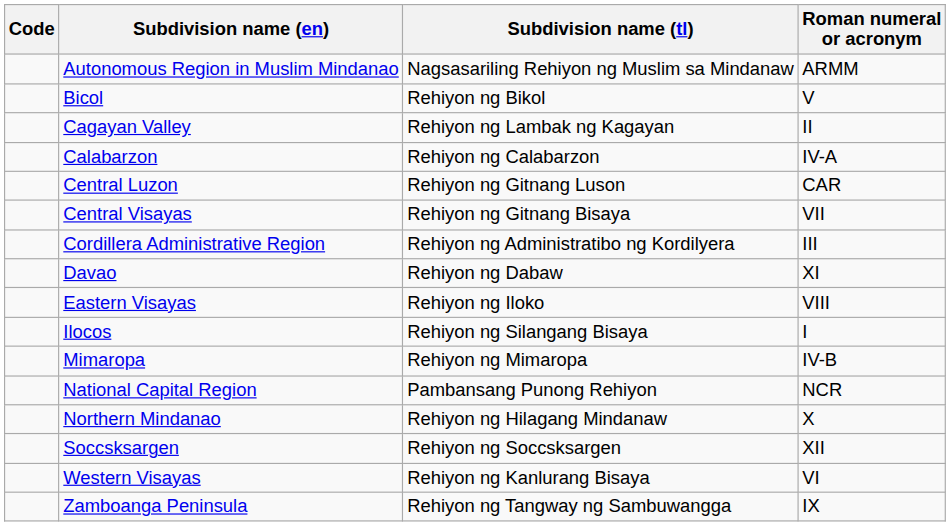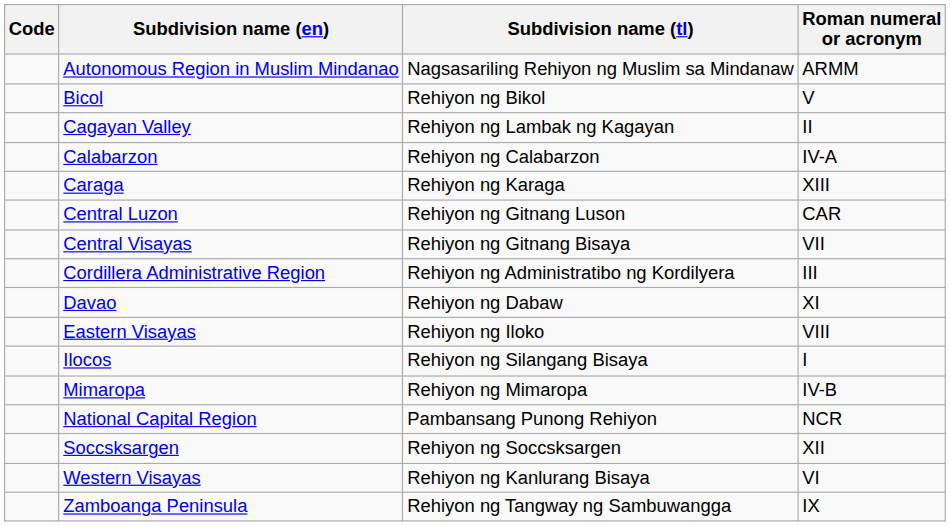 <table class="wikitable sortable">
 <tr>
 <th>Code</th>
 <th>Subdivision name (<a href='#'>en</a>)</th>
 <th>Subdivision name (<a href='#'>tl</a>)</th>
 <th class=unsortable>Roman numeral<br>or acronym</th>
 </tr>
 <tr>
 <td></td>
 <td><a href='#'>Autonomous Region in Muslim Mindanao</a></td>
 <td>Nagsasariling Rehiyon ng Muslim sa Mindanaw</td>
 <td>ARMM</td>
 </tr>
 <tr>
 <td></td>
 <td><a href='#'>Bicol</a></td>
 <td>Rehiyon ng Bikol</td>
 <td>V</td>
 </tr>
 <tr>
 <td></td>
 <td><a href='#'>Cagayan Valley</a></td>
 <td>Rehiyon ng Lambak ng Kagayan</td>
 <td>II</td>
 </tr>
 <tr>
 <td></td>
 <td><a href='#'>Calabarzon</a></td>
 <td>Rehiyon ng Calabarzon</td>
 <td>IV-A</td>
+</tr>
+<tr>
+<td></td>
+<td><a href='#'>Caraga</a></td>
+<td>Rehiyon ng Karaga</td>
+<td>XIII</td>
 </tr>
 <tr>
 <td></td>
 <td><a href='#'>Central Luzon</a></td>
 <td>Rehiyon ng Gitnang Luson</td>
 <td>CAR</td>
 </tr>
 <tr>
 <td></td>
 <td><a href='#'>Central Visayas</a></td>
 <td>Rehiyon ng Gitnang Bisaya</td>
 <td>VII</td>
 </tr>
 <tr>
 <td></td>
 <td><a href='#'>Cordillera Administrative Region</a></td>
 <td>Rehiyon ng Administratibo ng Kordilyera</td>
 <td>III</td>
 </tr>
 <tr>
 <td></td>
 <td><a href='#'>Davao</a></td>
 <td>Rehiyon ng Dabaw</td>
 <td>XI</td>
 </tr>
 <tr>
 <td></td>
 <td><a href='#'>Eastern Visayas</a></td>
 <td>Rehiyon ng Iloko</td>
 <td>VIII</td>
 </tr>
 <tr>
 <td></td>
 <td><a href='#'>Ilocos</a></td>
 <td>Rehiyon ng Silangang Bisaya</td>
 <td>I</td>
 </tr>
 <tr>
 <td></td>
 <td><a href='#'>Mimaropa</a></td>
 <td>Rehiyon ng Mimaropa</td>
 <td>IV-B</td>
 </tr>
 <tr>
 <td></td>
 <td><a href='#'>National Capital Region</a></td>
 <td>Pambansang Punong Rehiyon</td>
 <td>NCR</td>
 </tr>
 <tr>
 <td></td>
-<td><a href='#'>Northern Mindanao</a></td>
-<td>Rehiyon ng Hilagang Mindanaw</td>
-<td>X</td>
-</tr>
-<tr>
-<td></td>
 <td><a href='#'>Soccsksargen</a></td>
 <td>Rehiyon ng Soccsksargen</td>
 <td>XII</td>
 </tr>
 <tr>
 <td></td>
 <td><a href='#'>Western Visayas</a></td>
 <td>Rehiyon ng Kanlurang Bisaya</td>
 <td>VI</td>
 </tr>
 <tr>
 <td></td>
 <td><a href='#'>Zamboanga Peninsula</a></td>
 <td>Rehiyon ng Tangway ng Sambuwangga</td>
 <td>IX</td>
 </tr>
 </table>
